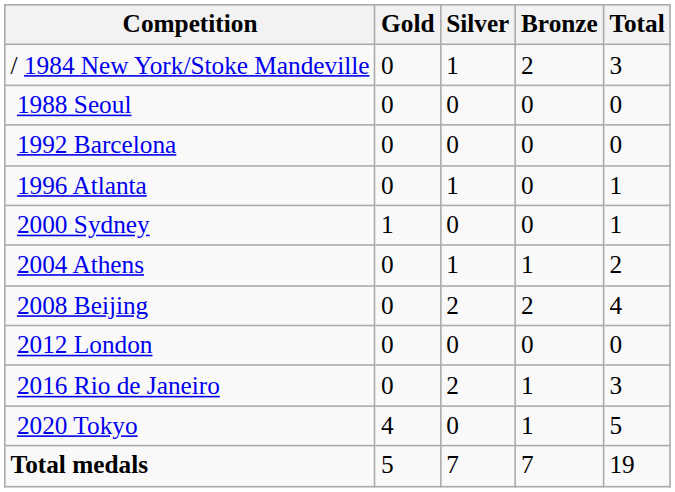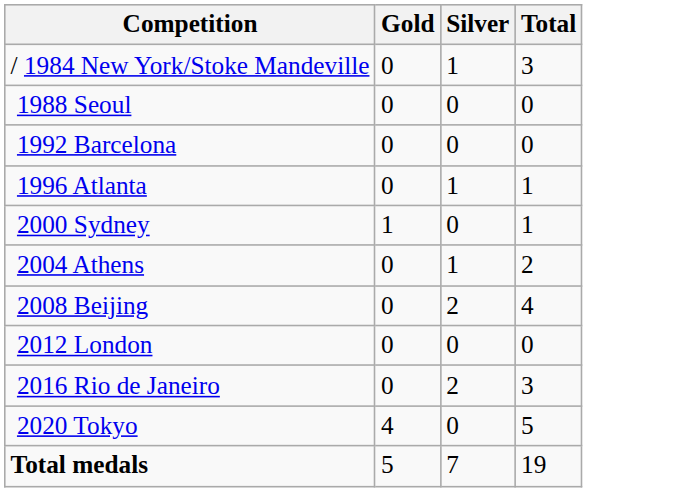 <table class="wikitable">
 <tr>
 <th>Competition</th>
 <th>Gold</th>
 <th>Silver</th>
-<th>Bronze</th>
 <th>Total</th>
 </tr>
 <tr>
 <td>/ <a href='#'>1984 New York/Stoke Mandeville</a></td>
 <td>0</td>
 <td>1</td>
-<td>2</td>
 <td>3</td>
 </tr>
 <tr>
 <td> <a href='#'>1988 Seoul</a></td>
-<td>0</td>
 <td>0</td>
 <td>0</td>
 <td>0</td>
 </tr>
 <tr>
 <td> <a href='#'>1992 Barcelona</a></td>
 <td>0</td>
 <td>0</td>
 <td>0</td>
-<td>0</td>
 </tr>
 <tr>
 <td> <a href='#'>1996 Atlanta</a></td>
 <td>0</td>
 <td>1</td>
-<td>0</td>
 <td>1</td>
 </tr>
 <tr>
 <td> <a href='#'>2000 Sydney</a></td>
 <td>1</td>
-<td>0</td>
 <td>0</td>
 <td>1</td>
 </tr>
 <tr>
 <td> <a href='#'>2004 Athens</a></td>
 <td>0</td>
 <td>1</td>
-<td>1</td>
 <td>2</td>
 </tr>
 <tr>
 <td> <a href='#'>2008 Beijing</a></td>
 <td>0</td>
-<td>2</td>
 <td>2</td>
 <td>4</td>
 </tr>
 <tr>
 <td> <a href='#'>2012 London</a></td>
 <td>0</td>
 <td>0</td>
 <td>0</td>
-<td>0</td>
 </tr>
 <tr>
 <td> <a href='#'>2016 Rio de Janeiro</a></td>
 <td>0</td>
 <td>2</td>
-<td>1</td>
 <td>3</td>
 </tr>
 <tr>
 <td> <a href='#'>2020 Tokyo</a></td>
 <td>4</td>
 <td>0</td>
-<td>1</td>
 <td>5</td>
 </tr>
 <tr>
 <td><strong>Total medals</strong></td>
 <td>5</td>
 <td>7</td>
-<td>7</td>
 <td>19</td>
 </tr>
 </table>
